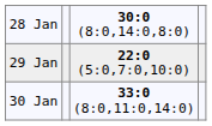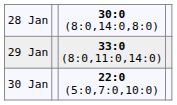 <table bgcolor="#f7f8ff" cellpadding="3" cellspacing="0" border="1" style="font-size: 95%; border: gray solid 1px; border-collapse: collapse;">
 <tr>
 <td>28 Jan</td>
 <td></td>
 <td align="center"><strong>30:0</strong><br>(8:0,14:0,8:0)</td>
 <td></td>
 </tr>
 <tr bgcolor="#EFEFEF">
 <td>29 Jan</td>
 <td></td>
-<td align="center"><strong>22:0</strong><br>(5:0,7:0,10:0)</td>
+<td align="center"><strong>33:0</strong><br>(8:0,11:0,14:0)</td>
 <td></td>
 </tr>
 <tr>
 <td>30 Jan</td>
 <td></td>
-<td align="center"><strong>33:0</strong><br>(8:0,11:0,14:0)</td>
+<td align="center"><strong>22:0</strong><br>(5:0,7:0,10:0)</td>
 <td></td>
 </tr>
 </table>
